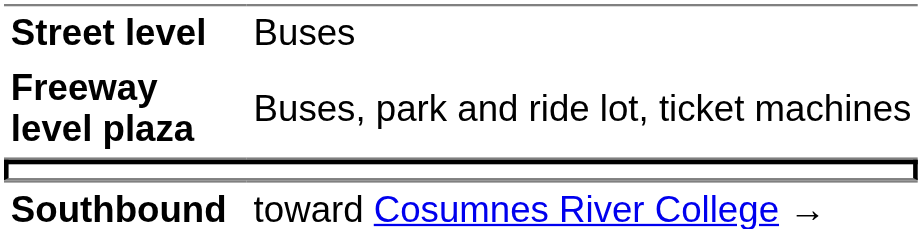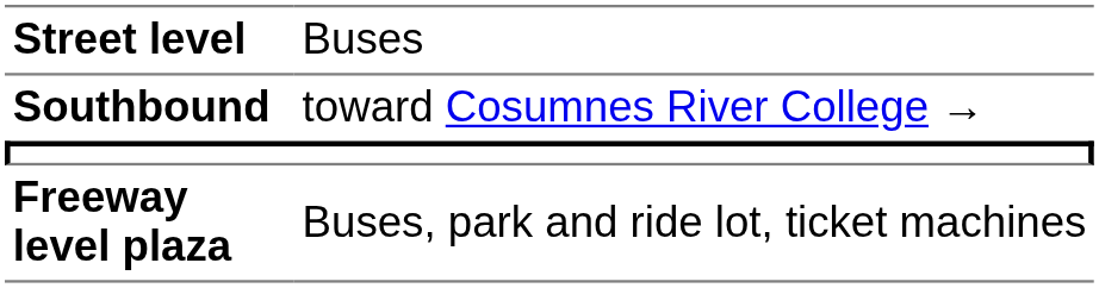 <table border="0" cellspacing="0" cellpadding="3">
 <tr>
 <td style="border-top:solid 1px gray" width=100><strong>Street level</strong></td>
 <td style="border-top:solid 1px gray">Buses</td>
 </tr>
 <tr>
-<td style="border-bottom:solid 1px gray"><strong>Freeway level plaza</strong></td>
-<td style="border-bottom:solid 1px gray">Buses, park and ride lot, ticket machines</td>
+<td style="border-top:solid 1px gray"><strong>Southbound</strong></td>
+<td style="border-top:solid 1px gray">  toward <a href='#'>Cosumnes River College</a>  →</td>
 </tr>
 <tr>
 <td colspan="2" style="border-top:solid 2px black;border-right:solid 2px black;border-left:solid 2px black;border-bottom:solid 1px gray;text-align:center"></td>
 </tr>
 <tr>
-<td style="border-top:solid 1px gray"><strong>Southbound</strong></td>
-<td style="border-top:solid 1px gray">  toward <a href='#'>Cosumnes River College</a>  →</td>
+<td style="border-bottom:solid 1px gray"><strong>Freeway level plaza</strong></td>
+<td style="border-bottom:solid 1px gray">Buses, park and ride lot, ticket machines</td>
 </tr>
 </table>
